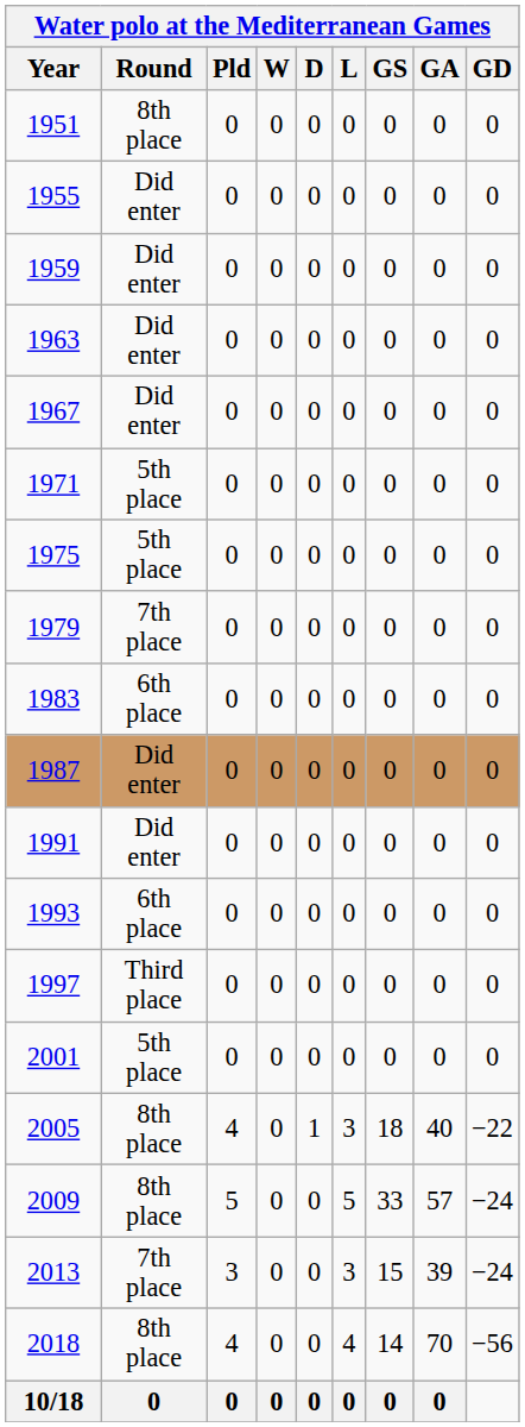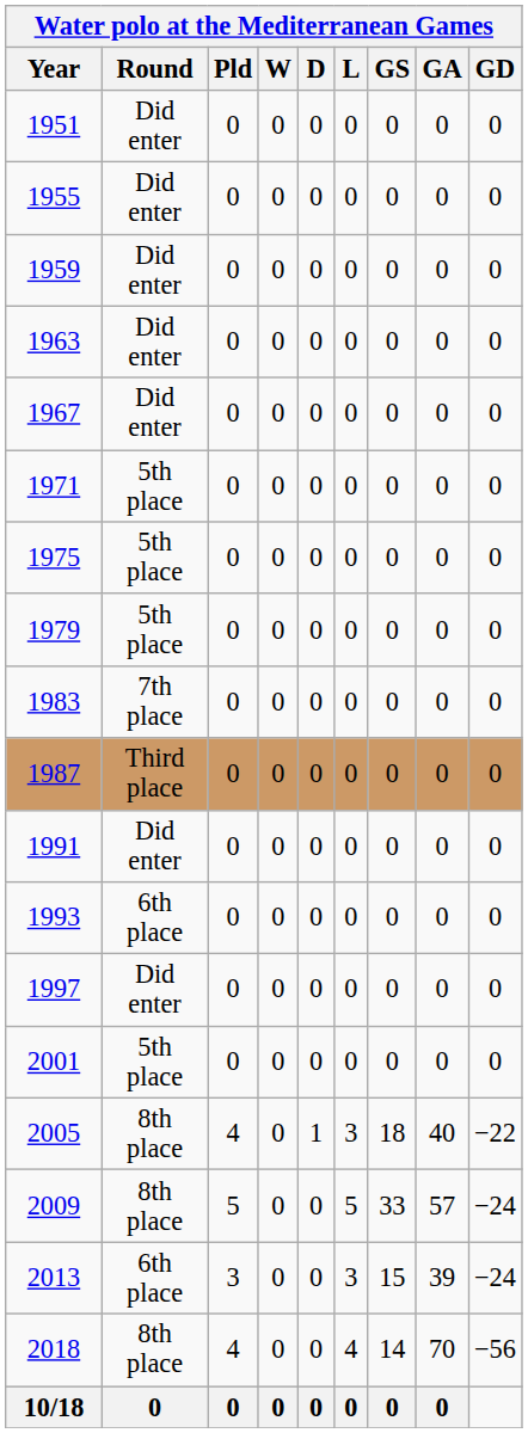 <table class="wikitable" width=50% style="text-align: center;font-size:100%;">
 <tr>
 <th colspan=10><a href='#'>Water polo at the Mediterranean Games</a></th>
 </tr>
 <tr>
 <th width=25%>Year</th>
 <th width=25%>Round</th>
 <th width=8%>Pld</th>
 <th width=8%>W</th>
 <th width=8%>D</th>
 <th width=8%>L</th>
 <th width=8%>GS</th>
 <th width=8%>GA</th>
 <th width=10%>GD</th>
 </tr>
 <tr>
 <td><a href='#'>1951</a></td>
-<td>8th place</td>
+<td>Did enter</td>
 <td>0</td>
 <td>0</td>
 <td>0</td>
 <td>0</td>
 <td>0</td>
 <td>0</td>
 <td>0</td>
 </tr>
 <tr>
 <td><a href='#'>1955</a></td>
 <td>Did enter</td>
 <td>0</td>
 <td>0</td>
 <td>0</td>
 <td>0</td>
 <td>0</td>
 <td>0</td>
 <td>0</td>
 </tr>
 <tr>
 <td><a href='#'>1959</a></td>
 <td>Did enter</td>
 <td>0</td>
 <td>0</td>
 <td>0</td>
 <td>0</td>
 <td>0</td>
 <td>0</td>
 <td>0</td>
 </tr>
 <tr>
 <td><a href='#'>1963</a></td>
 <td>Did enter</td>
 <td>0</td>
 <td>0</td>
 <td>0</td>
 <td>0</td>
 <td>0</td>
 <td>0</td>
 <td>0</td>
 </tr>
 <tr>
 <td><a href='#'>1967</a></td>
 <td>Did enter</td>
 <td>0</td>
 <td>0</td>
 <td>0</td>
 <td>0</td>
 <td>0</td>
 <td>0</td>
 <td>0</td>
 </tr>
 <tr>
 <td><a href='#'>1971</a></td>
 <td>5th place</td>
 <td>0</td>
 <td>0</td>
 <td>0</td>
 <td>0</td>
 <td>0</td>
 <td>0</td>
 <td>0</td>
 </tr>
 <tr>
 <td><a href='#'>1975</a></td>
 <td>5th place</td>
 <td>0</td>
 <td>0</td>
 <td>0</td>
 <td>0</td>
 <td>0</td>
 <td>0</td>
 <td>0</td>
 </tr>
 <tr>
 <td><a href='#'>1979</a></td>
-<td>7th place</td>
+<td>5th place</td>
 <td>0</td>
 <td>0</td>
 <td>0</td>
 <td>0</td>
 <td>0</td>
 <td>0</td>
 <td>0</td>
 </tr>
 <tr>
 <td><a href='#'>1983</a></td>
-<td>6th place</td>
+<td>7th place</td>
 <td>0</td>
 <td>0</td>
 <td>0</td>
 <td>0</td>
 <td>0</td>
 <td>0</td>
 <td>0</td>
 </tr>
 <tr bgcolor="#cc9966">
 <td><a href='#'>1987</a></td>
-<td>Did enter</td>
+<td>Third place</td>
 <td>0</td>
 <td>0</td>
 <td>0</td>
 <td>0</td>
 <td>0</td>
 <td>0</td>
 <td>0</td>
 </tr>
 <tr>
 <td><a href='#'>1991</a></td>
 <td>Did enter</td>
 <td>0</td>
 <td>0</td>
 <td>0</td>
 <td>0</td>
 <td>0</td>
 <td>0</td>
 <td>0</td>
 </tr>
 <tr>
 <td><a href='#'>1993</a></td>
 <td>6th place</td>
 <td>0</td>
 <td>0</td>
 <td>0</td>
 <td>0</td>
 <td>0</td>
 <td>0</td>
 <td>0</td>
 </tr>
 <tr>
 <td><a href='#'>1997</a></td>
-<td>Third place</td>
+<td>Did enter</td>
 <td>0</td>
 <td>0</td>
 <td>0</td>
 <td>0</td>
 <td>0</td>
 <td>0</td>
 <td>0</td>
 </tr>
 <tr>
 <td><a href='#'>2001</a></td>
 <td>5th place</td>
 <td>0</td>
 <td>0</td>
 <td>0</td>
 <td>0</td>
 <td>0</td>
 <td>0</td>
 <td>0</td>
 </tr>
 <tr>
 <td><a href='#'>2005</a></td>
 <td>8th place</td>
 <td>4</td>
 <td>0</td>
 <td>1</td>
 <td>3</td>
 <td>18</td>
 <td>40</td>
 <td>−22</td>
 </tr>
 <tr>
 <td><a href='#'>2009</a></td>
 <td>8th place</td>
 <td>5</td>
 <td>0</td>
 <td>0</td>
 <td>5</td>
 <td>33</td>
 <td>57</td>
 <td>−24</td>
 </tr>
 <tr>
 <td><a href='#'>2013</a></td>
-<td>7th place</td>
+<td>6th place</td>
 <td>3</td>
 <td>0</td>
 <td>0</td>
 <td>3</td>
 <td>15</td>
 <td>39</td>
 <td>−24</td>
 </tr>
 <tr>
 <td><a href='#'>2018</a></td>
 <td>8th place</td>
 <td>4</td>
 <td>0</td>
 <td>0</td>
 <td>4</td>
 <td>14</td>
 <td>70</td>
 <td>−56</td>
 </tr>
 <tr>
 <th !Total>10/18</th>
 <th>0</th>
 <th>0</th>
 <th>0</th>
 <th>0</th>
 <th>0</th>
 <th>0</th>
 <th>0</th>
 </tr>
 </table>
